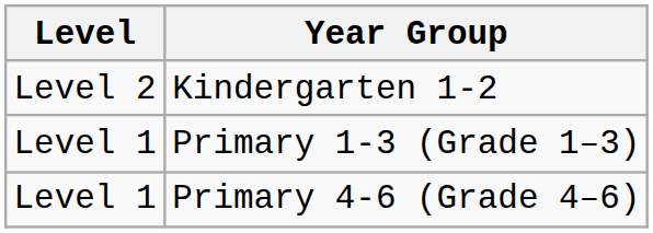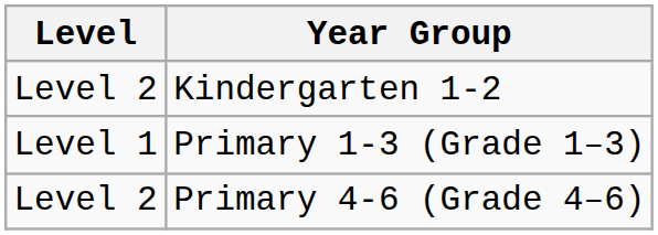 <table class="wikitable">
 <tr>
 <th>Level</th>
 <th>Year Group</th>
 </tr>
 <tr>
 <td>Level 2</td>
 <td>Kindergarten 1-2</td>
 </tr>
 <tr>
 <td>Level 1</td>
 <td>Primary 1-3 (Grade 1–3)</td>
 </tr>
 <tr>
-<td>Level 1</td>
+<td>Level 2</td>
 <td>Primary 4-6 (Grade 4–6)</td>
 </tr>
 </table>
